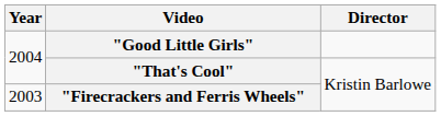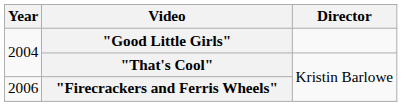 <table class="wikitable plainrowheaders">
 <tr>
 <th>Year</th>
 <th style="width:16em;">Video</th>
 <th>Director</th>
 </tr>
 <tr>
 <td rowspan="2">2004</td>
 <th scope="row">"Good Little Girls"</th>
 <td></td>
 </tr>
 <tr>
 <th scope="row">"That's Cool"</th>
 <td rowspan="2">Kristin Barlowe</td>
 </tr>
 <tr>
-<td>2003</td>
+<td>2006</td>
 <th scope="row">"Firecrackers and Ferris Wheels"</th>
 </tr>
 </table>
